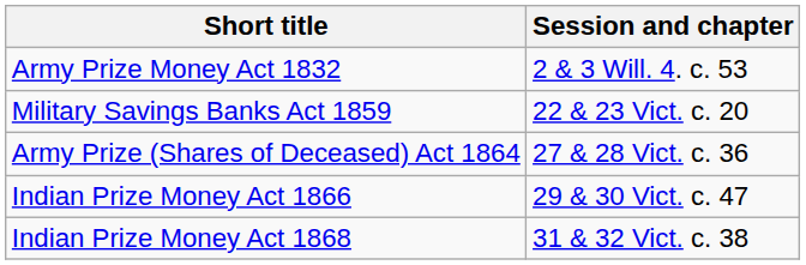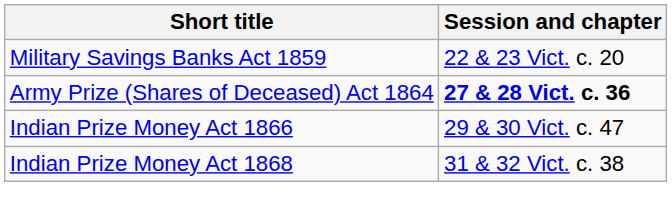 <table class="wikitable">
 <tr>
 <th>Short title</th>
 <th>Session and chapter</th>
-</tr>
-<tr>
-<td><a href='#'>Army Prize Money Act 1832</a></td>
-<td><a href='#'>2 & 3 Will. 4</a>. c. 53</td>
 </tr>
 <tr>
 <td><a href='#'>Military Savings Banks Act 1859</a></td>
 <td><a href='#'>22 & 23 Vict.</a> c. 20</td>
 </tr>
 <tr>
 <td><a href='#'>Army Prize (Shares of Deceased) Act 1864</a></td>
-<td><a href='#'>27 & 28 Vict.</a> c. 36</td>
+<td><strong><a href='#'>27 & 28 Vict.</a> c. 36</strong></td>
 </tr>
 <tr>
 <td><a href='#'>Indian Prize Money Act 1866</a></td>
 <td><a href='#'>29 & 30 Vict.</a> c. 47</td>
 </tr>
 <tr>
 <td><a href='#'>Indian Prize Money Act 1868</a></td>
 <td><a href='#'>31 & 32 Vict.</a> c. 38</td>
 </tr>
 </table>
